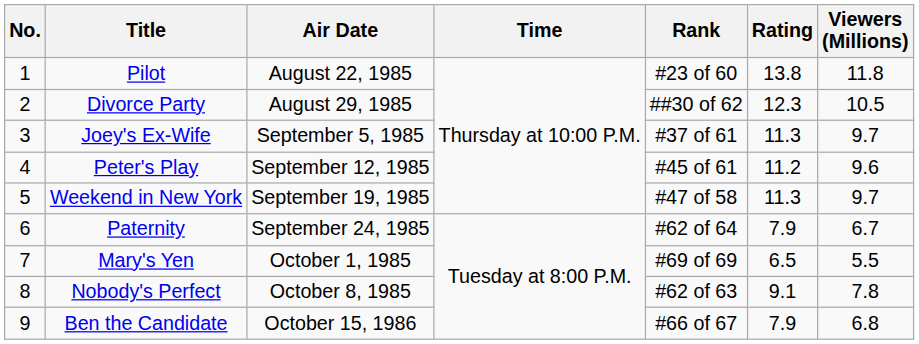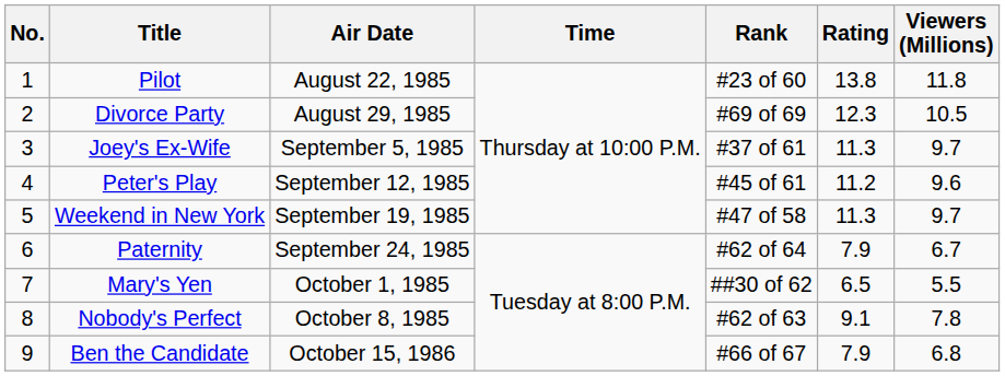 <table class="wikitable" style="text-align:center">
 <tr>
 <th>No.</th>
 <th>Title</th>
 <th>Air Date</th>
 <th>Time</th>
 <th>Rank</th>
 <th>Rating</th>
 <th>Viewers <br> (Millions)</th>
 </tr>
 <tr>
 <td>1</td>
 <td><a href='#'>Pilot</a></td>
 <td>August 22, 1985</td>
 <td style="text-align:center;" rowspan="5">Thursday at 10:00 P.M.</td>
 <td>#23 of 60</td>
 <td>13.8</td>
 <td>11.8</td>
 </tr>
 <tr>
 <td>2</td>
 <td><a href='#'>Divorce Party</a></td>
 <td>August 29, 1985</td>
-<td>##30 of 62</td>
+<td>#69 of 69</td>
 <td>12.3</td>
 <td>10.5</td>
 </tr>
 <tr>
 <td>3</td>
 <td><a href='#'>Joey's Ex-Wife</a></td>
 <td>September 5, 1985</td>
 <td>#37 of 61</td>
 <td>11.3</td>
 <td>9.7</td>
 </tr>
 <tr>
 <td>4</td>
 <td><a href='#'>Peter's Play</a></td>
 <td>September 12, 1985</td>
 <td>#45 of 61</td>
 <td>11.2</td>
 <td>9.6</td>
 </tr>
 <tr>
 <td>5</td>
 <td><a href='#'>Weekend in New York</a></td>
 <td>September 19, 1985</td>
 <td>#47 of 58</td>
 <td>11.3</td>
 <td>9.7</td>
 </tr>
 <tr>
 <td>6</td>
 <td><a href='#'>Paternity</a></td>
 <td>September 24, 1985</td>
 <td style="text-align:center;" rowspan="4">Tuesday at 8:00 P.M.</td>
 <td>#62 of 64</td>
 <td>7.9</td>
 <td>6.7</td>
 </tr>
 <tr>
 <td>7</td>
 <td><a href='#'>Mary's Yen</a></td>
 <td>October 1, 1985</td>
-<td>#69 of 69</td>
+<td>##30 of 62</td>
 <td>6.5</td>
 <td>5.5</td>
 </tr>
 <tr>
 <td>8</td>
 <td><a href='#'>Nobody's Perfect</a></td>
 <td>October 8, 1985</td>
 <td>#62 of 63</td>
 <td>9.1</td>
 <td>7.8</td>
 </tr>
 <tr>
 <td>9</td>
 <td><a href='#'>Ben the Candidate</a></td>
 <td>October 15, 1986</td>
 <td>#66 of 67</td>
 <td>7.9</td>
 <td>6.8</td>
 </tr>
 </table>
